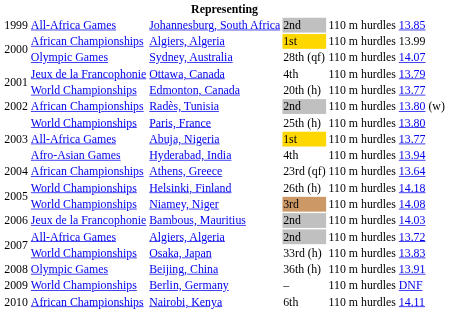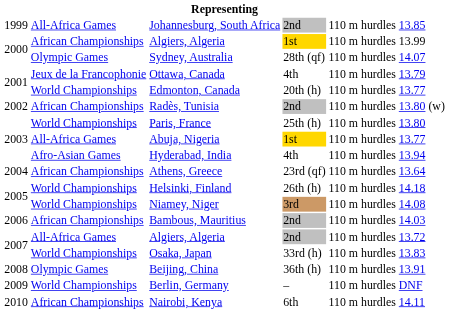 <table>
 <tr>
 <th colspan="6">Representing </th>
 </tr>
 <tr>
 <td>1999</td>
 <td><a href='#'>All-Africa Games</a></td>
 <td><a href='#'>Johannesburg, South Africa</a></td>
 <td bgcolor=silver>2nd</td>
 <td>110 m hurdles</td>
 <td><a href='#'>13.85</a></td>
 </tr>
 <tr>
 <td rowspan=2>2000</td>
 <td><a href='#'>African Championships</a></td>
 <td><a href='#'>Algiers, Algeria</a></td>
 <td bgcolor=gold>1st</td>
 <td>110 m hurdles</td>
 <td>13.99</td>
 </tr>
 <tr>
 <td><a href='#'>Olympic Games</a></td>
 <td><a href='#'>Sydney, Australia</a></td>
 <td>28th (qf)</td>
 <td>110 m hurdles</td>
 <td><a href='#'>14.07</a></td>
 </tr>
 <tr>
 <td rowspan=2>2001</td>
 <td><a href='#'>Jeux de la Francophonie</a></td>
 <td><a href='#'>Ottawa, Canada</a></td>
 <td>4th</td>
 <td>110 m hurdles</td>
 <td><a href='#'>13.79</a></td>
 </tr>
 <tr>
 <td><a href='#'>World Championships</a></td>
 <td><a href='#'>Edmonton, Canada</a></td>
 <td>20th (h)</td>
 <td>110 m hurdles</td>
 <td><a href='#'>13.77</a></td>
 </tr>
 <tr>
 <td>2002</td>
 <td><a href='#'>African Championships</a></td>
 <td><a href='#'>Radès, Tunisia</a></td>
 <td bgcolor=silver>2nd</td>
 <td>110 m hurdles</td>
 <td><a href='#'>13.80</a> (w)</td>
 </tr>
 <tr>
 <td rowspan=3>2003</td>
 <td><a href='#'>World Championships</a></td>
 <td><a href='#'>Paris, France</a></td>
 <td>25th (h)</td>
 <td>110 m hurdles</td>
 <td><a href='#'>13.80</a></td>
 </tr>
 <tr>
 <td><a href='#'>All-Africa Games</a></td>
 <td><a href='#'>Abuja, Nigeria</a></td>
 <td bgcolor=gold>1st</td>
 <td>110 m hurdles</td>
 <td><a href='#'>13.77</a></td>
 </tr>
 <tr>
 <td><a href='#'>Afro-Asian Games</a></td>
 <td><a href='#'>Hyderabad, India</a></td>
 <td>4th</td>
 <td>110 m hurdles</td>
 <td><a href='#'>13.94</a></td>
 </tr>
 <tr>
 <td>2004</td>
 <td><a href='#'>African Championships</a></td>
 <td><a href='#'>Athens, Greece</a></td>
 <td>23rd (qf)</td>
 <td>110 m hurdles</td>
 <td><a href='#'>13.64</a></td>
 </tr>
 <tr>
 <td rowspan=2>2005</td>
 <td><a href='#'>World Championships</a></td>
 <td><a href='#'>Helsinki, Finland</a></td>
 <td>26th (h)</td>
 <td>110 m hurdles</td>
 <td><a href='#'>14.18</a></td>
 </tr>
 <tr>
 <td><a href='#'>World Championships</a></td>
 <td><a href='#'>Niamey, Niger</a></td>
 <td bgcolor=cc9966>3rd</td>
 <td>110 m hurdles</td>
 <td><a href='#'>14.08</a></td>
 </tr>
 <tr>
 <td>2006</td>
-<td><a href='#'>Jeux de la Francophonie</a></td>
+<td><a href='#'>African Championships</a></td>
 <td><a href='#'>Bambous, Mauritius</a></td>
 <td bgcolor=silver>2nd</td>
 <td>110 m hurdles</td>
 <td><a href='#'>14.03</a></td>
 </tr>
 <tr>
 <td rowspan=2>2007</td>
 <td><a href='#'>All-Africa Games</a></td>
 <td><a href='#'>Algiers, Algeria</a></td>
 <td bgcolor=silver>2nd</td>
 <td>110 m hurdles</td>
 <td><a href='#'>13.72</a></td>
 </tr>
 <tr>
 <td><a href='#'>World Championships</a></td>
 <td><a href='#'>Osaka, Japan</a></td>
 <td>33rd (h)</td>
 <td>110 m hurdles</td>
 <td><a href='#'>13.83</a></td>
 </tr>
 <tr>
 <td>2008</td>
 <td><a href='#'>Olympic Games</a></td>
 <td><a href='#'>Beijing, China</a></td>
 <td>36th (h)</td>
 <td>110 m hurdles</td>
 <td><a href='#'>13.91</a></td>
 </tr>
 <tr>
 <td>2009</td>
 <td><a href='#'>World Championships</a></td>
 <td><a href='#'>Berlin, Germany</a></td>
 <td>–</td>
 <td>110 m hurdles</td>
 <td><a href='#'>DNF</a></td>
 </tr>
 <tr>
 <td>2010</td>
 <td><a href='#'>African Championships</a></td>
 <td><a href='#'>Nairobi, Kenya</a></td>
 <td>6th</td>
 <td>110 m hurdles</td>
 <td><a href='#'>14.11</a></td>
 </tr>
 </table>
